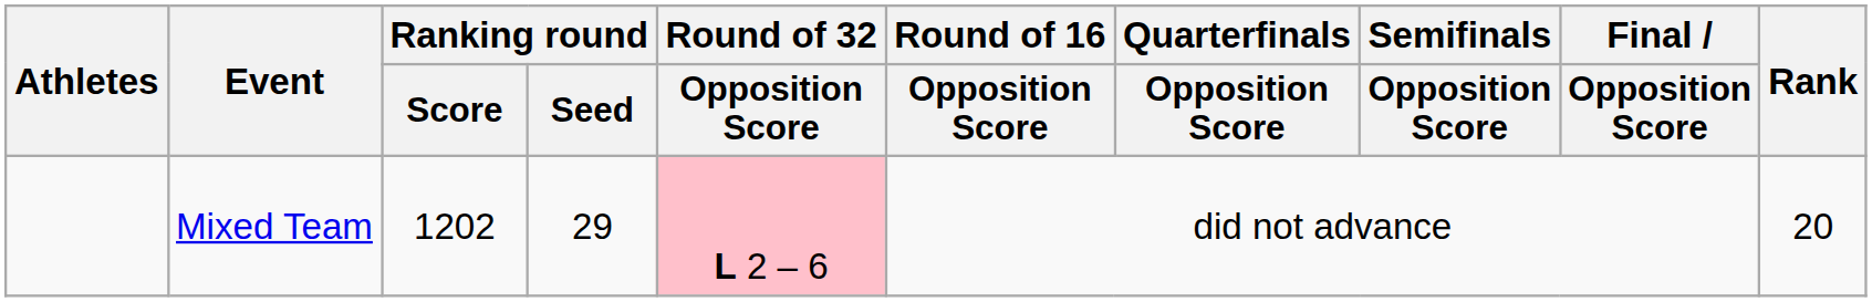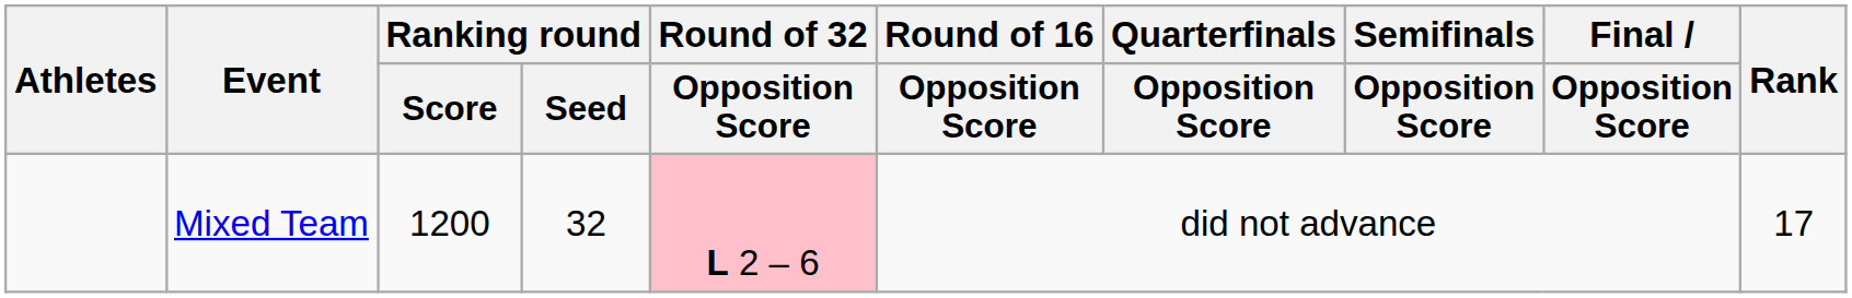 <table class="wikitable" style="font-size:90%;">
 <tr>
 <th rowspan="2">Athletes</th>
 <th rowspan="2">Event</th>
 <th colspan="2">Ranking round</th>
 <th>Round of 32</th>
 <th>Round of 16</th>
 <th>Quarterfinals</th>
 <th>Semifinals</th>
 <th>Final / </th>
 <th rowspan=2>Rank</th>
 </tr>
 <tr style="font-size:95%">
 <th>Score</th>
 <th>Seed</th>
 <th>Opposition<br>Score</th>
 <th>Opposition<br>Score</th>
 <th>Opposition<br>Score</th>
 <th>Opposition<br>Score</th>
 <th>Opposition<br>Score</th>
 </tr>
 <tr align=center>
 <td align=left><br></td>
 <td><a href='#'>Mixed Team</a></td>
-<td>1202</td>
-<td>29</td>
+<td>1200</td>
+<td>32</td>
 <td style="background: pink;"><br><br><strong>L</strong> 2 – 6</td>
 <td colspan=4>did not advance</td>
-<td>20</td>
+<td>17</td>
 </tr>
 </table>
